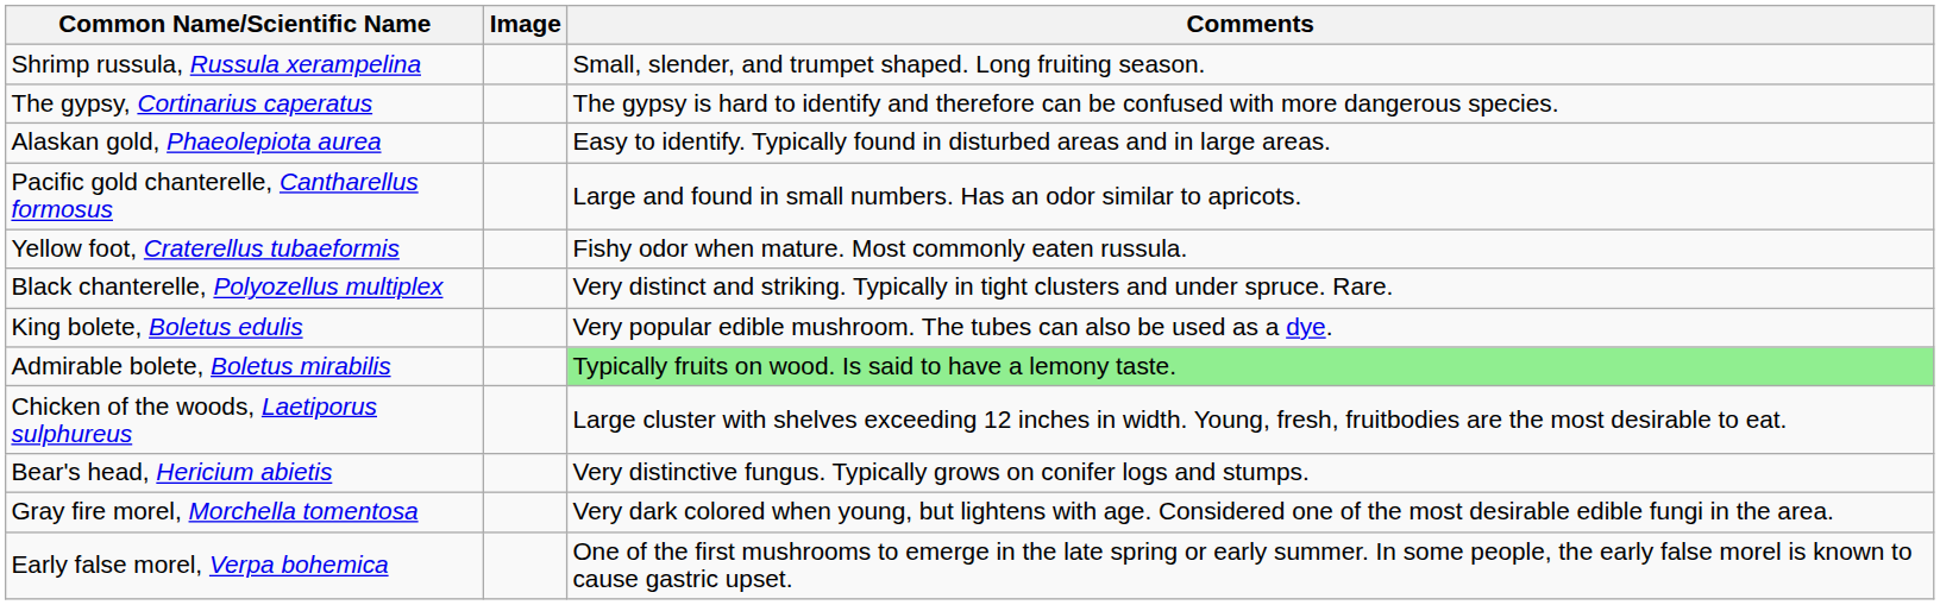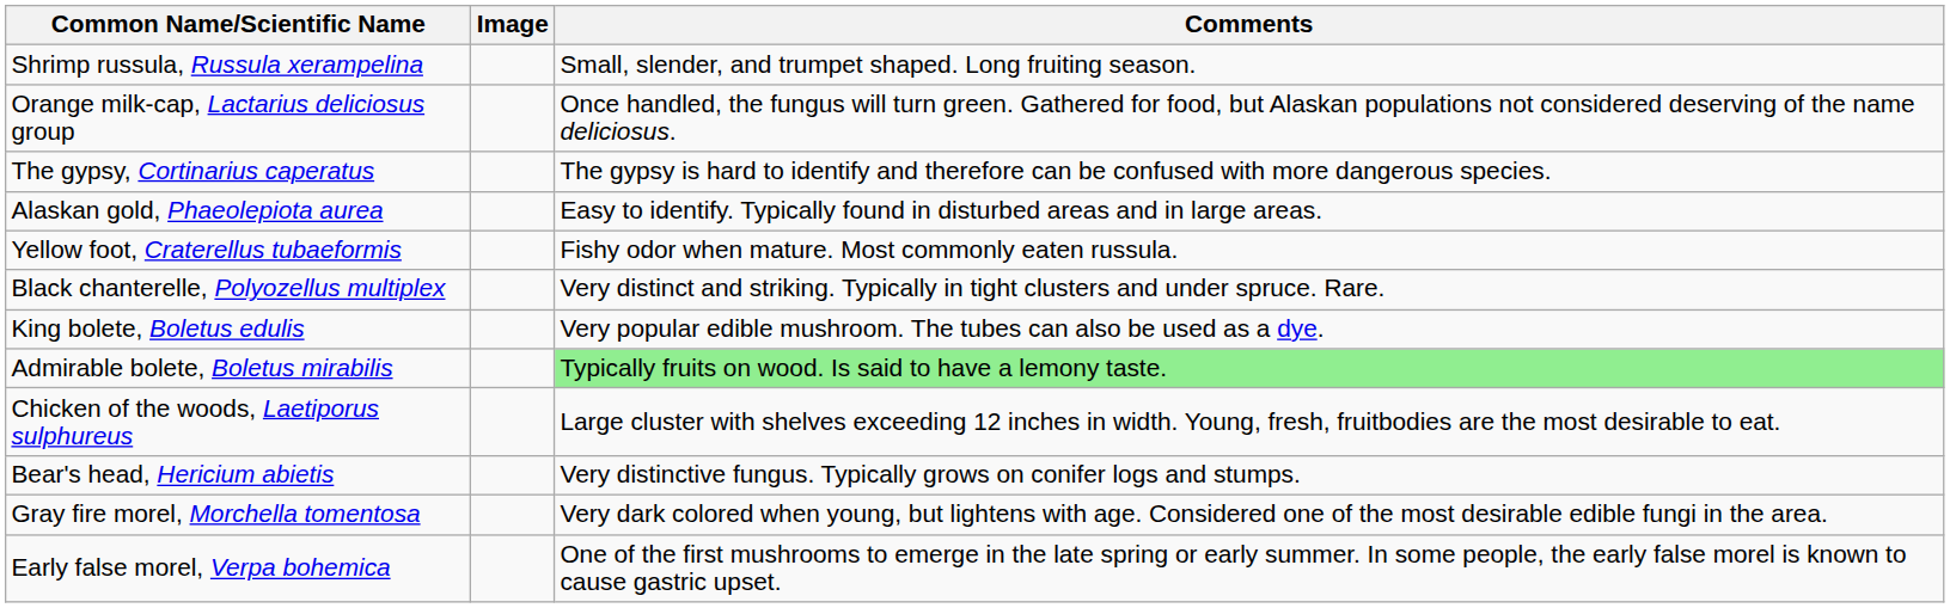 <table class="wikitable">
 <tr>
 <th>Common Name/Scientific Name</th>
 <th>Image</th>
 <th>Comments</th>
 </tr>
 <tr>
 <td>Shrimp russula, <em><a href='#'>Russula xerampelina</a></em></td>
 <td></td>
 <td>Small, slender, and trumpet shaped. Long fruiting season.</td>
 </tr>
 <tr>
+<td>Orange milk-cap, <em><a href='#'>Lactarius deliciosus</a></em> group</td>
+<td></td>
+<td>Once handled, the fungus will turn green. Gathered for food, but Alaskan populations not considered deserving of the name <em>deliciosus</em>.</td>
+</tr>
+<tr>
 <td>The gypsy, <em><a href='#'>Cortinarius caperatus</a></em></td>
 <td></td>
 <td>The gypsy is hard to identify and therefore can be confused with more dangerous species.</td>
 </tr>
 <tr>
 <td>Alaskan gold, <em><a href='#'>Phaeolepiota aurea</a></em></td>
 <td></td>
 <td>Easy to identify. Typically found in disturbed areas and in large areas.</td>
-</tr>
-<tr>
-<td>Pacific gold chanterelle, <em><a href='#'>Cantharellus formosus</a></em></td>
-<td></td>
-<td>Large and found in small numbers. Has an odor similar to apricots.</td>
 </tr>
 <tr>
 <td>Yellow foot, <em><a href='#'>Craterellus tubaeformis</a></em></td>
 <td></td>
 <td>Fishy odor when mature. Most commonly eaten russula.</td>
 </tr>
 <tr>
 <td>Black chanterelle, <em><a href='#'>Polyozellus multiplex</a></em></td>
 <td></td>
 <td>Very distinct and striking. Typically in tight clusters and under spruce. Rare.</td>
 </tr>
 <tr>
 <td>King bolete, <em><a href='#'>Boletus edulis</a></em></td>
 <td></td>
 <td>Very popular edible mushroom. The tubes can also be used as a <a href='#'>dye</a>.</td>
 </tr>
 <tr>
 <td>Admirable bolete, <em><a href='#'>Boletus mirabilis</a></em></td>
 <td></td>
 <td style="background: lightgreen;">Typically fruits on wood. Is said to have a lemony taste.</td>
 </tr>
 <tr>
 <td>Chicken of the woods, <em><a href='#'>Laetiporus sulphureus</a></em></td>
 <td></td>
 <td>Large cluster with shelves exceeding 12 inches in width. Young, fresh, fruitbodies are the most desirable to eat.</td>
 </tr>
 <tr>
 <td>Bear's head, <em><a href='#'>Hericium abietis</a></em></td>
 <td></td>
 <td>Very distinctive fungus. Typically grows on conifer logs and stumps.</td>
 </tr>
 <tr>
 <td>Gray fire morel, <em><a href='#'>Morchella tomentosa</a></em></td>
 <td></td>
 <td>Very dark colored when young, but lightens with age. Considered one of the most desirable edible fungi in the area.</td>
 </tr>
 <tr>
 <td>Early false morel, <em><a href='#'>Verpa bohemica</a></em></td>
 <td></td>
 <td>One of the first mushrooms to emerge in the late spring or early summer. In some people, the early false morel is known to cause gastric upset.</td>
 </tr>
 </table>
